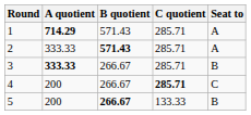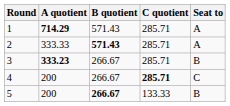 <table class="wikitable">
 <tr>
 <th>Round</th>
 <th>A quotient</th>
 <th>B quotient</th>
 <th>C quotient</th>
 <th>Seat to</th>
 </tr>
 <tr>
 <td>1</td>
 <td><strong>714.29</strong></td>
 <td>571.43</td>
 <td>285.71</td>
 <td>A</td>
 </tr>
 <tr>
 <td>2</td>
 <td>333.33</td>
 <td><strong>571.43</strong></td>
 <td>285.71</td>
 <td>A</td>
 </tr>
 <tr>
 <td>3</td>
-<td><strong>333.33</strong></td>
+<td><strong>333.23</strong></td>
 <td>266.67</td>
 <td>285.71</td>
 <td>B</td>
 </tr>
 <tr>
 <td>4</td>
 <td>200</td>
 <td>266.67</td>
 <td><strong>285.71</strong></td>
 <td>C</td>
 </tr>
 <tr>
 <td>5</td>
 <td>200</td>
 <td><strong>266.67</strong></td>
 <td>133.33</td>
 <td>B</td>
 </tr>
 </table>
